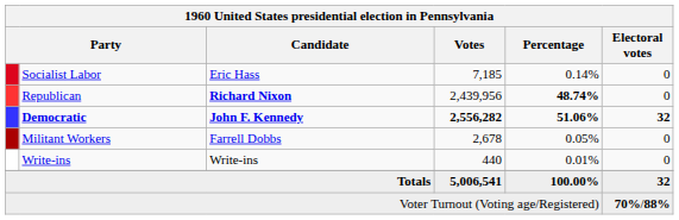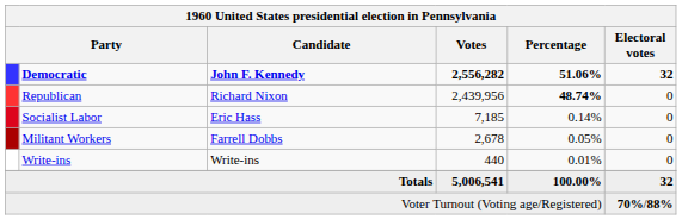 <table class="wikitable" style="font-size: 95%;">
 <tr>
 <th colspan="6">1960 United States presidential election in Pennsylvania</th>
 </tr>
 <tr>
 <th colspan="2" style="width: 15em">Party</th>
 <th style="width: 17em">Candidate</th>
 <th style="width: 5em">Votes</th>
 <th style="width: 7em">Percentage</th>
 <th style="width: 5em">Electoral votes</th>
 </tr>
 <tr>
+<th style="background-color:#3333FF; width: 3px"></th>
+<td style="width: 130px"><strong><a href='#'>Democratic</a></strong></td>
+<td><strong><a href='#'>John F. Kennedy</a></strong></td>
+<td align="right"><strong>2,556,282</strong></td>
+<td align="right"><strong>51.06%</strong></td>
+<td align="right"><strong>32</strong></td>
+</tr>
+<tr>
+<th style="background-color:#FF3333; width: 3px"></th>
+<td style="width: 130px"><a href='#'>Republican</a></td>
+<td><a href='#'>Richard Nixon</a></td>
+<td align="right">2,439,956</td>
+<td align="right"><strong>48.74%</strong></td>
+<td align="right">0</td>
+</tr>
+<tr>
 <th style="background-color:#DD051D; width: 3px"></th>
 <td style="width: 130px"><a href='#'>Socialist Labor</a></td>
 <td><a href='#'>Eric Hass</a></td>
 <td align="right">7,185</td>
 <td align="right">0.14%</td>
 <td align="right">0</td>
-</tr>
-<tr>
-<th style="background-color:#FF3333; width: 3px"></th>
-<td style="width: 130px"><a href='#'>Republican</a></td>
-<td><strong><a href='#'>Richard Nixon</a></strong></td>
-<td align="right">2,439,956</td>
-<td align="right"><strong>48.74%</strong></td>
-<td align="right">0</td>
-</tr>
-<tr>
-<th style="background-color:#3333FF; width: 3px"></th>
-<td style="width: 130px"><strong><a href='#'>Democratic</a></strong></td>
-<td><strong><a href='#'>John F. Kennedy</a></strong></td>
-<td align="right"><strong>2,556,282</strong></td>
-<td align="right"><strong>51.06%</strong></td>
-<td align="right"><strong>32</strong></td>
 </tr>
 <tr>
 <th style="background-color:#AA0000; width: 3px"></th>
 <td style="width: 130px"><a href='#'>Militant Workers</a></td>
 <td><a href='#'>Farrell Dobbs</a></td>
 <td align="right">2,678</td>
 <td align="right">0.05%</td>
 <td align="right">0</td>
 </tr>
 <tr>
 <th style="background-color:#FFFFFF; width: 3px"></th>
 <td style="width: 130px"><a href='#'>Write-ins</a></td>
 <td>Write-ins</td>
 <td align="right">440</td>
 <td align="right">0.01%</td>
 <td align="right">0</td>
 </tr>
 <tr>
 </tr>
 <tr bgcolor="#EEEEEE">
 <td colspan="3" align="right"><strong>Totals</strong></td>
 <td align="right"><strong>5,006,541</strong></td>
 <td align="right"><strong>100.00%</strong></td>
 <td align="right"><strong>32</strong></td>
 </tr>
 <tr bgcolor="#EEEEEE">
 <td colspan="5" align="right">Voter Turnout (Voting age/Registered)</td>
 <td colspan="1" align="right"><strong>70%</strong>/<strong>88%</strong></td>
 </tr>
 </table>
